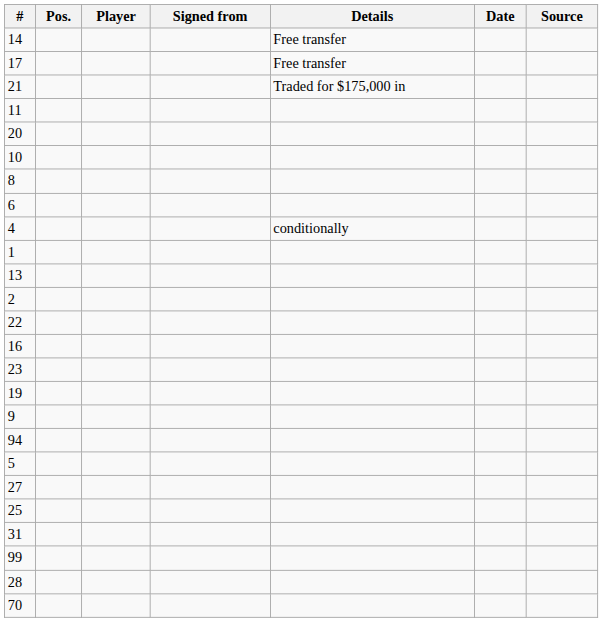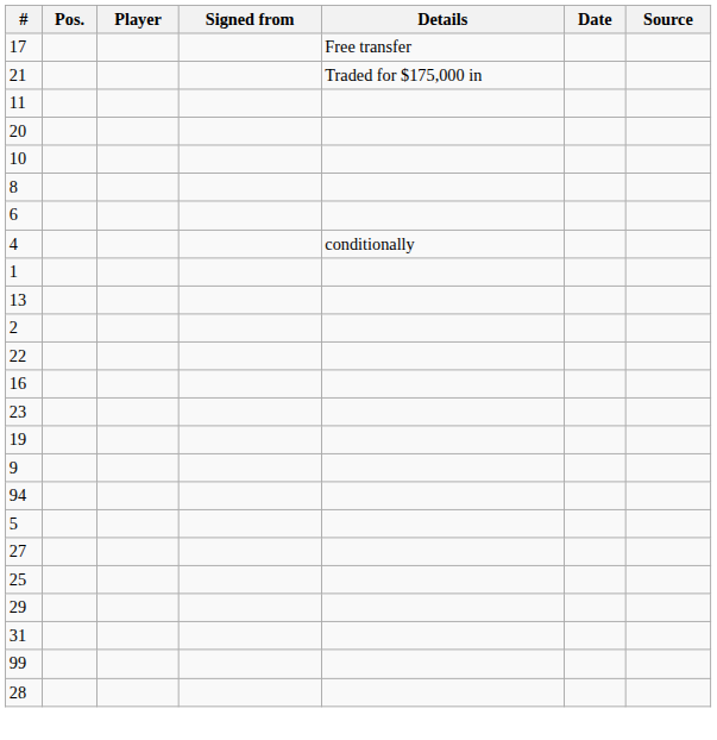 <table class="wikitable sortable" style="width:50%; text-align:center; font-size:95%; text-align:left;">
 <tr>
 <th>#</th>
 <th>Pos.</th>
 <th>Player</th>
 <th>Signed from</th>
 <th>Details</th>
 <th>Date</th>
 <th>Source</th>
-</tr>
-<tr>
-<td>14</td>
-<td></td>
-<td></td>
-<td></td>
-<td>Free transfer</td>
-<td></td>
-<td></td>
 </tr>
 <tr>
 <td>17</td>
 <td></td>
 <td></td>
 <td></td>
 <td>Free transfer</td>
 <td></td>
 <td></td>
 </tr>
 <tr>
 <td>21</td>
 <td></td>
 <td></td>
 <td></td>
 <td>Traded for $175,000 in </td>
 <td></td>
 <td></td>
 </tr>
 <tr>
 <td>11</td>
 <td></td>
 <td></td>
 <td></td>
 <td></td>
 <td></td>
 <td></td>
 </tr>
 <tr>
 <td>20</td>
 <td></td>
 <td></td>
 <td></td>
 <td></td>
 <td></td>
 <td></td>
 </tr>
 <tr>
 <td>10</td>
 <td></td>
 <td></td>
 <td></td>
 <td></td>
 <td></td>
 <td></td>
 </tr>
 <tr>
 <td>8</td>
 <td></td>
 <td></td>
 <td></td>
 <td></td>
 <td></td>
 <td></td>
 </tr>
 <tr>
 <td>6</td>
 <td></td>
 <td></td>
 <td></td>
 <td></td>
 <td></td>
 <td></td>
 </tr>
 <tr>
 <td>4</td>
 <td></td>
 <td></td>
 <td></td>
 <td> conditionally</td>
 <td></td>
 <td></td>
 </tr>
 <tr>
 <td>1</td>
 <td></td>
 <td></td>
 <td></td>
 <td></td>
 <td></td>
 <td></td>
 </tr>
 <tr>
 <td>13</td>
 <td></td>
 <td></td>
 <td></td>
 <td></td>
 <td></td>
 <td></td>
 </tr>
 <tr>
 <td>2</td>
 <td></td>
 <td></td>
 <td></td>
 <td></td>
 <td></td>
 <td></td>
 </tr>
 <tr>
 <td>22</td>
 <td></td>
 <td></td>
 <td></td>
 <td></td>
 <td></td>
 <td></td>
 </tr>
 <tr>
 <td>16</td>
 <td></td>
 <td></td>
 <td></td>
 <td></td>
 <td></td>
 <td></td>
 </tr>
 <tr>
 <td>23</td>
 <td></td>
 <td></td>
 <td></td>
 <td></td>
 <td></td>
 <td></td>
 </tr>
 <tr>
 <td>19</td>
 <td></td>
 <td></td>
 <td></td>
 <td></td>
 <td></td>
 <td></td>
 </tr>
 <tr>
 <td>9</td>
 <td></td>
 <td></td>
 <td></td>
 <td></td>
 <td></td>
 <td></td>
 </tr>
 <tr>
 <td>94</td>
 <td></td>
 <td></td>
 <td></td>
 <td></td>
 <td></td>
 <td></td>
 </tr>
 <tr>
 <td>5</td>
 <td></td>
 <td></td>
 <td></td>
 <td></td>
 <td></td>
 <td></td>
 </tr>
 <tr>
 <td>27</td>
 <td></td>
 <td></td>
 <td></td>
 <td></td>
 <td></td>
 <td></td>
 </tr>
 <tr>
 <td>25</td>
 <td></td>
 <td></td>
 <td></td>
 <td></td>
 <td></td>
 <td></td>
 </tr>
 <tr>
+<td>29</td>
+<td></td>
+<td></td>
+<td></td>
+<td></td>
+<td></td>
+<td></td>
+</tr>
+<tr>
 <td>31</td>
 <td></td>
 <td></td>
 <td></td>
 <td></td>
 <td></td>
 <td></td>
 </tr>
 <tr>
 <td>99</td>
 <td></td>
 <td></td>
 <td></td>
 <td></td>
 <td></td>
 <td></td>
 </tr>
 <tr>
 <td>28</td>
 <td></td>
 <td></td>
 <td></td>
 <td></td>
 <td></td>
 <td></td>
 </tr>
-<tr>
-<td>70</td>
-<td></td>
-<td></td>
-<td></td>
-<td></td>
-<td></td>
-<td></td>
-</tr>
 </table>
